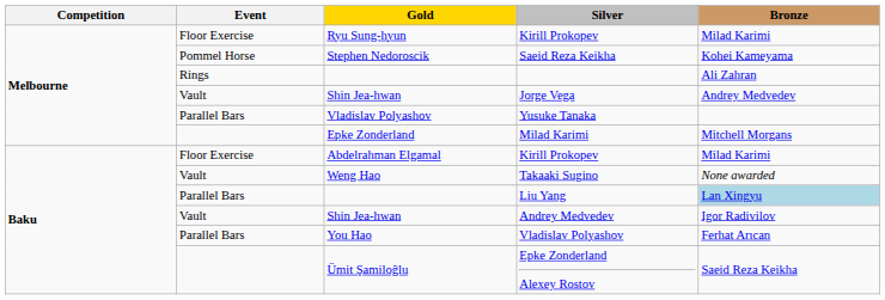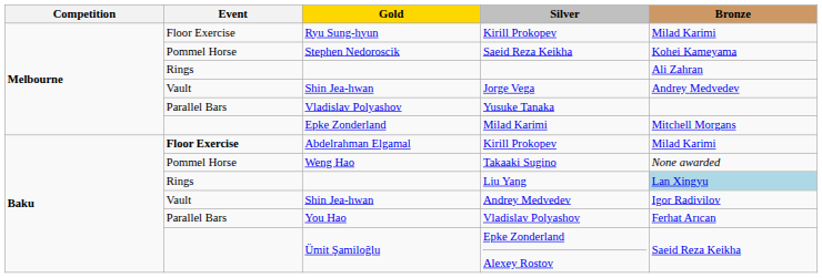 <table class="wikitable" style="width:70%;">
 <tr>
 <th style="text-align:center; width:5%;">Competition</th>
 <th style="text-align:center; width:5%;">Event</th>
 <td style="text-align:center; width:6%; background:gold;"><strong>Gold</strong></td>
 <td style="text-align:center; width:6%; background:silver;"><strong>Silver</strong></td>
 <td style="text-align:center; width:6%; background:#c96;"><strong>Bronze</strong></td>
 </tr>
 <tr>
 <td rowspan="6"><strong>Melbourne</strong></td>
 <td>Floor Exercise</td>
 <td> <a href='#'>Ryu Sung-hyun</a></td>
 <td> <a href='#'>Kirill Prokopev</a></td>
 <td> <a href='#'>Milad Karimi</a></td>
 </tr>
 <tr>
 <td>Pommel Horse</td>
 <td> <a href='#'>Stephen Nedoroscik</a></td>
 <td> <a href='#'>Saeid Reza Keikha</a></td>
 <td> <a href='#'>Kohei Kameyama</a></td>
 </tr>
 <tr>
 <td>Rings</td>
 <td></td>
 <td></td>
 <td> <a href='#'>Ali Zahran</a></td>
 </tr>
 <tr>
 <td>Vault</td>
 <td> <a href='#'>Shin Jea-hwan</a></td>
 <td> <a href='#'>Jorge Vega</a></td>
 <td> <a href='#'>Andrey Medvedev</a></td>
 </tr>
 <tr>
 <td>Parallel Bars</td>
 <td> <a href='#'>Vladislav Polyashov</a></td>
 <td> <a href='#'>Yusuke Tanaka</a></td>
 <td></td>
 </tr>
 <tr>
 <td></td>
 <td> <a href='#'>Epke Zonderland</a></td>
 <td> <a href='#'>Milad Karimi</a></td>
 <td> <a href='#'>Mitchell Morgans</a></td>
 </tr>
 <tr>
 <td rowspan="6"><strong>Baku</strong></td>
-<td>Floor Exercise</td>
+<td><strong>Floor Exercise</strong></td>
 <td> <a href='#'>Abdelrahman Elgamal</a></td>
 <td> <a href='#'>Kirill Prokopev</a></td>
 <td> <a href='#'>Milad Karimi</a></td>
 </tr>
 <tr>
-<td>Vault</td>
+<td>Pommel Horse</td>
 <td> <a href='#'>Weng Hao</a></td>
 <td> <a href='#'>Takaaki Sugino</a></td>
 <td><em>None awarded</em></td>
 </tr>
 <tr>
-<td>Parallel Bars</td>
+<td>Rings</td>
 <td></td>
 <td> <a href='#'>Liu Yang</a></td>
 <td style="background: lightblue;"> <a href='#'>Lan Xingyu</a></td>
 </tr>
 <tr>
 <td>Vault</td>
 <td> <a href='#'>Shin Jea-hwan</a></td>
 <td> <a href='#'>Andrey Medvedev</a></td>
 <td> <a href='#'>Igor Radivilov</a></td>
 </tr>
 <tr>
 <td>Parallel Bars</td>
 <td> <a href='#'>You Hao</a></td>
 <td> <a href='#'>Vladislav Polyashov</a></td>
 <td> <a href='#'>Ferhat Arıcan</a></td>
 </tr>
 <tr>
 <td></td>
 <td> <a href='#'>Ümit Şamiloğlu</a></td>
 <td> <a href='#'>Epke Zonderland</a><hr> <a href='#'>Alexey Rostov</a></td>
 <td> <a href='#'>Saeid Reza Keikha</a></td>
 </tr>
 </table>
